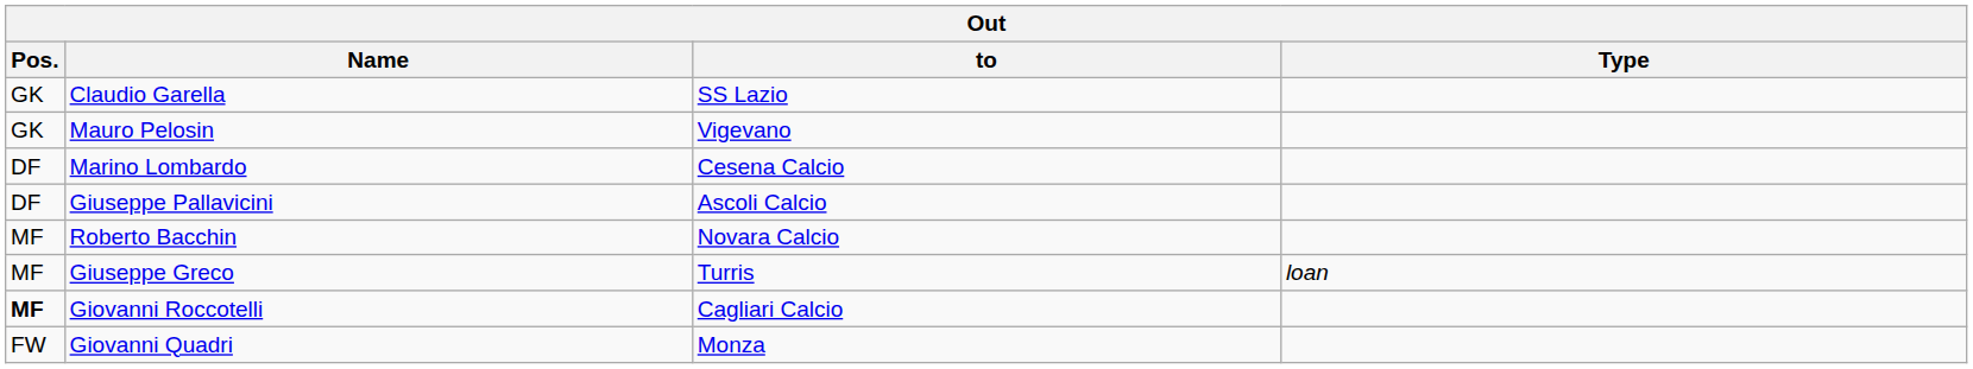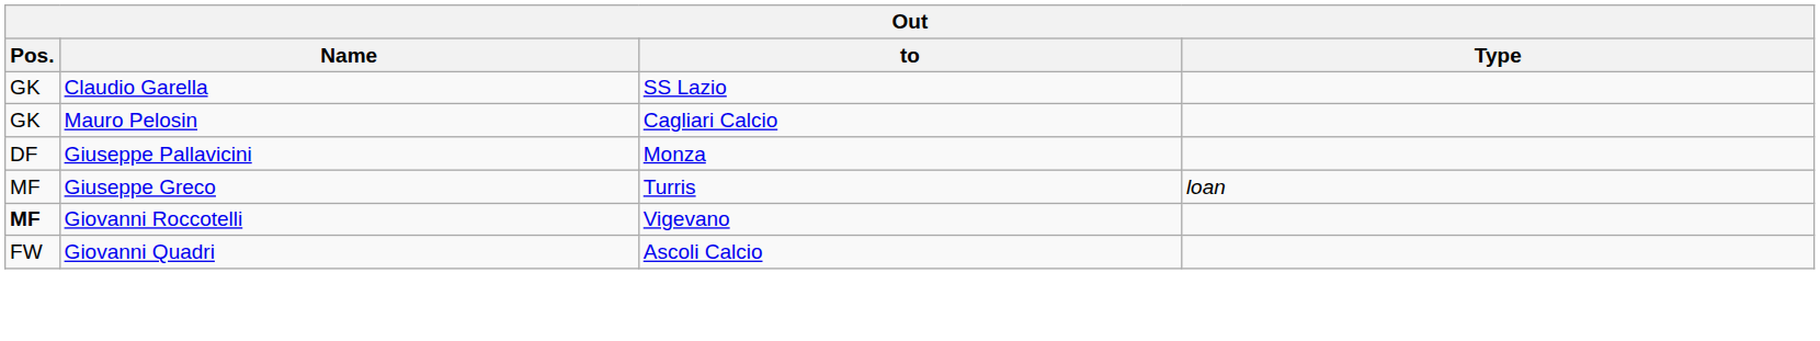 <table class="wikitable" style="font-size:90%;width:99%;">
 <tr>
 <th colspan="4">Out</th>
 </tr>
 <tr>
 <th width=3%>Pos.</th>
 <th width=32%>Name</th>
 <th width=30%>to</th>
 <th width=35%>Type</th>
 </tr>
 <tr>
 <td>GK</td>
 <td><a href='#'>Claudio Garella</a></td>
 <td><a href='#'>SS Lazio</a></td>
 <td></td>
 </tr>
 <tr>
 <td>GK</td>
 <td><a href='#'>Mauro Pelosin</a></td>
-<td><a href='#'>Vigevano</a></td>
-<td></td>
-</tr>
-<tr>
-<td>DF</td>
-<td><a href='#'>Marino Lombardo</a></td>
-<td><a href='#'>Cesena Calcio</a></td>
+<td><a href='#'>Cagliari Calcio</a></td>
 <td></td>
 </tr>
 <tr>
 <td>DF</td>
 <td><a href='#'>Giuseppe Pallavicini</a></td>
-<td><a href='#'>Ascoli Calcio</a></td>
-<td></td>
-</tr>
-<tr>
-<td>MF</td>
-<td><a href='#'>Roberto Bacchin</a></td>
-<td><a href='#'>Novara Calcio</a></td>
+<td><a href='#'>Monza</a></td>
 <td></td>
 </tr>
 <tr>
 <td>MF</td>
 <td><a href='#'>Giuseppe Greco</a></td>
 <td><a href='#'>Turris</a></td>
 <td><em>loan</em></td>
 </tr>
 <tr>
 <td><strong>MF</strong></td>
 <td><a href='#'>Giovanni Roccotelli</a></td>
-<td><a href='#'>Cagliari Calcio</a></td>
+<td><a href='#'>Vigevano</a></td>
 <td></td>
 </tr>
 <tr>
 <td>FW</td>
 <td><a href='#'>Giovanni Quadri</a></td>
-<td><a href='#'>Monza</a></td>
+<td><a href='#'>Ascoli Calcio</a></td>
 <td></td>
 </tr>
 </table>
